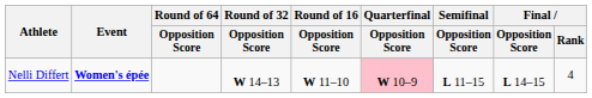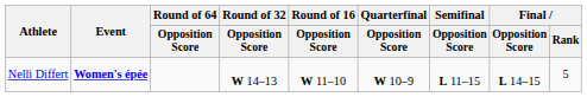 <table class="wikitable" style="font-size:90%">
 <tr>
 <th rowspan="2">Athlete</th>
 <th rowspan="2">Event</th>
 <th>Round of 64</th>
 <th>Round of 32</th>
 <th>Round of 16</th>
 <th>Quarterfinal</th>
 <th>Semifinal</th>
 <th colspan=2>Final / </th>
 </tr>
 <tr style="font-size:95%">
 <th>Opposition <br> Score</th>
 <th>Opposition <br> Score</th>
 <th>Opposition <br> Score</th>
 <th>Opposition <br> Score</th>
 <th>Opposition <br> Score</th>
 <th>Opposition <br> Score</th>
 <th>Rank</th>
 </tr>
 <tr align=center>
 <td align=left><a href='#'>Nelli Differt</a></td>
 <td align=left><strong><a href='#'>Women's épée</a></strong></td>
 <td></td>
 <td><br><strong>W</strong> 14–13</td>
 <td><br><strong>W</strong> 11–10</td>
-<td style="background: pink;"><br><strong>W</strong> 10–9</td>
+<td><br><strong>W</strong> 10–9</td>
 <td><br><strong>L</strong> 11–15</td>
 <td><br><strong>L</strong> 14–15</td>
-<td>4</td>
+<td>5</td>
 </tr>
 </table>
